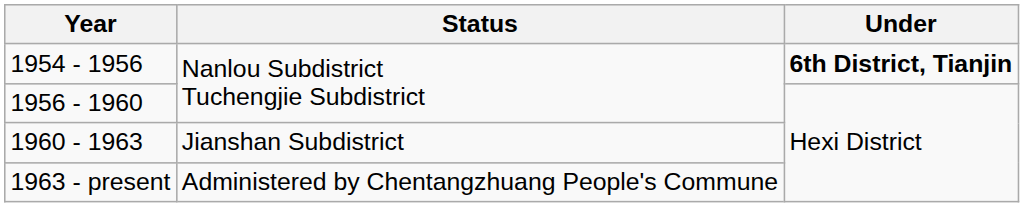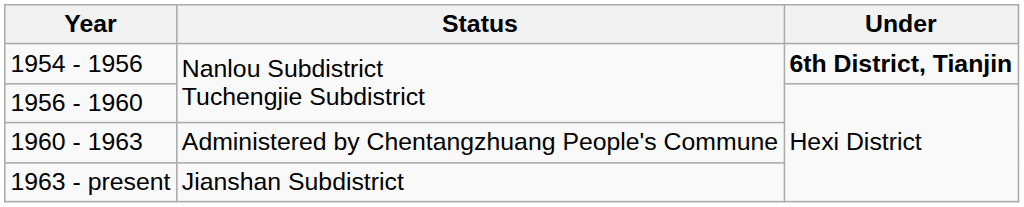 <table class="wikitable">
 <tr>
 <th>Year</th>
 <th>Status</th>
 <th>Under</th>
 </tr>
 <tr>
 <td>1954 - 1956</td>
 <td rowspan="2">Nanlou Subdistrict<br>Tuchengjie Subdistrict</td>
 <td><strong>6th District, Tianjin</strong></td>
 </tr>
 <tr>
 <td>1956 - 1960</td>
 <td rowspan="3">Hexi District</td>
 </tr>
 <tr>
 <td>1960 - 1963</td>
-<td>Jianshan Subdistrict</td>
+<td>Administered by Chentangzhuang People's Commune</td>
 </tr>
 <tr>
 <td>1963 - present</td>
-<td>Administered by Chentangzhuang People's Commune</td>
+<td>Jianshan Subdistrict</td>
 </tr>
 </table>
